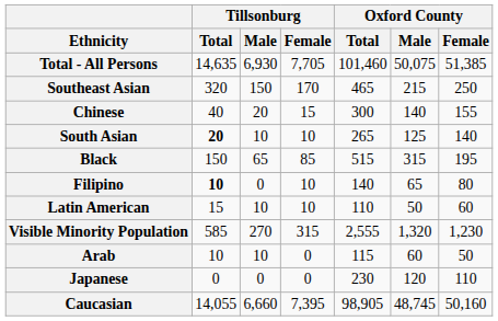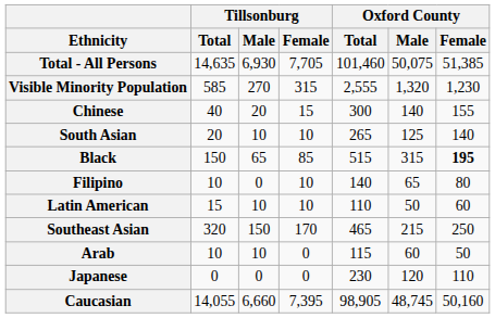 <table class="wikitable" style="margin: 1em auto 1em auto">
 <tr>
 <th></th>
 <th colspan="3">Tillsonburg</th>
 <th colspan="3">Oxford County</th>
 </tr>
 <tr>
 <th>Ethnicity</th>
 <th>Total</th>
 <th>Male</th>
 <th>Female</th>
 <th>Total</th>
 <th>Male</th>
 <th>Female</th>
 </tr>
 <tr align="center">
 <th>Total - All Persons</th>
 <td>14,635</td>
 <td>6,930</td>
 <td>7,705</td>
 <td>101,460</td>
 <td>50,075</td>
 <td>51,385</td>
 </tr>
 <tr align="center">
-<th>Southeast Asian</th>
-<td>320</td>
-<td>150</td>
-<td>170</td>
-<td>465</td>
-<td>215</td>
-<td>250</td>
+<th>Visible Minority Population</th>
+<td>585</td>
+<td>270</td>
+<td>315</td>
+<td>2,555</td>
+<td>1,320</td>
+<td>1,230</td>
 </tr>
 <tr align="center">
 <th>Chinese</th>
 <td>40</td>
 <td>20</td>
 <td>15</td>
 <td>300</td>
 <td>140</td>
 <td>155</td>
 </tr>
 <tr align="center">
 <th>South Asian</th>
-<td><strong>20</strong></td>
+<td>20</td>
 <td>10</td>
 <td>10</td>
 <td>265</td>
 <td>125</td>
 <td>140</td>
 </tr>
 <tr align="center">
 <th>Black</th>
 <td>150</td>
 <td>65</td>
 <td>85</td>
 <td>515</td>
 <td>315</td>
-<td>195</td>
+<td><strong>195</strong></td>
 </tr>
 <tr align="center">
 <th>Filipino</th>
-<td><strong>10</strong></td>
+<td>10</td>
 <td>0</td>
 <td>10</td>
 <td>140</td>
 <td>65</td>
 <td>80</td>
 </tr>
 <tr align="center">
 <th>Latin American</th>
 <td>15</td>
 <td>10</td>
 <td>10</td>
 <td>110</td>
 <td>50</td>
 <td>60</td>
 </tr>
 <tr align="center">
-<th>Visible Minority Population</th>
-<td>585</td>
-<td>270</td>
-<td>315</td>
-<td>2,555</td>
-<td>1,320</td>
-<td>1,230</td>
+<th>Southeast Asian</th>
+<td>320</td>
+<td>150</td>
+<td>170</td>
+<td>465</td>
+<td>215</td>
+<td>250</td>
 </tr>
 <tr align="center">
 <th>Arab</th>
 <td>10</td>
 <td>10</td>
 <td>0</td>
 <td>115</td>
 <td>60</td>
 <td>50</td>
 </tr>
 <tr align="center">
 <th>Japanese</th>
 <td>0</td>
 <td>0</td>
 <td>0</td>
 <td>230</td>
 <td>120</td>
 <td>110</td>
 </tr>
 <tr align="center">
 <th>Caucasian</th>
 <td>14,055</td>
 <td>6,660</td>
 <td>7,395</td>
 <td>98,905</td>
 <td>48,745</td>
 <td>50,160</td>
 </tr>
 </table>
